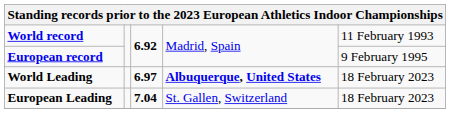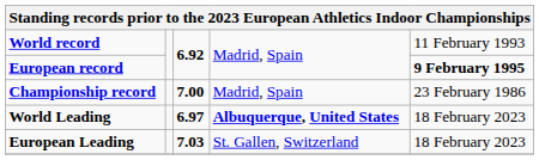 <table class="wikitable">
 <tr>
 <th colspan="5">Standing records prior to the 2023 European Athletics Indoor Championships</th>
 </tr>
 <tr>
 <td><strong><a href='#'>World record</a></strong></td>
 <td rowspan=2></td>
 <td rowspan=2><strong>6.92</strong></td>
 <td rowspan=2><a href='#'>Madrid</a>, <a href='#'>Spain</a></td>
 <td rowspan=1>11 February 1993</td>
 </tr>
 <tr>
 <td rowspan=1><strong><a href='#'>European record</a></strong></td>
-<td rowspan=1>9 February 1995</td>
+<td rowspan=1><strong>9 February 1995</strong></td>
+</tr>
+<tr>
+<td><strong><a href='#'>Championship record</a></strong></td>
+<td></td>
+<td><strong>7.00</strong></td>
+<td><a href='#'>Madrid</a>, <a href='#'>Spain</a></td>
+<td>23 February 1986</td>
 </tr>
 <tr>
 <td><strong>World Leading</strong></td>
 <td></td>
 <td><strong>6.97</strong></td>
 <td><strong><a href='#'>Albuquerque</a>, <a href='#'>United States</a></strong></td>
 <td>18 February 2023</td>
 </tr>
 <tr>
 <td><strong>European Leading</strong></td>
 <td></td>
-<td><strong>7.04</strong></td>
+<td><strong>7.03</strong></td>
 <td><a href='#'>St. Gallen</a>, <a href='#'>Switzerland</a></td>
 <td>18 February 2023</td>
 </tr>
 <tr>
 </tr>
 </table>
